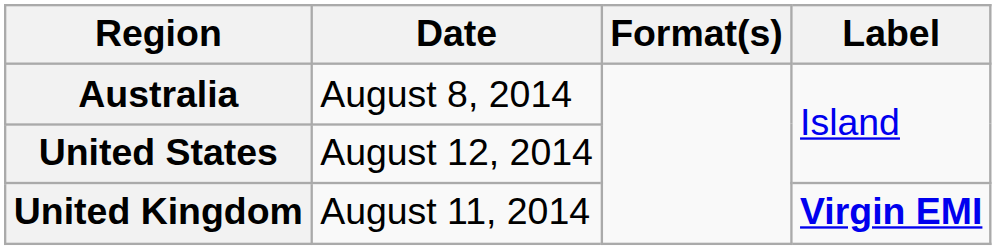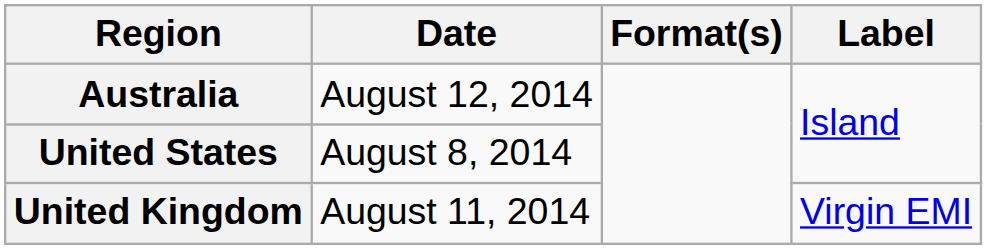 <table class="wikitable plainrowheaders">
 <tr>
 <th scope="col">Region</th>
 <th scope="col">Date</th>
 <th scope="col">Format(s)</th>
 <th scope="col">Label</th>
 </tr>
 <tr>
 <th scope="row">Australia</th>
-<td>August 8, 2014</td>
+<td>August 12, 2014</td>
 <td rowspan="3"></td>
 <td rowspan="2"><a href='#'>Island</a></td>
 </tr>
 <tr>
 <th scope="row">United States</th>
-<td>August 12, 2014</td>
+<td>August 8, 2014</td>
 </tr>
 <tr>
 <th scope="row">United Kingdom</th>
 <td>August 11, 2014</td>
-<td><strong><a href='#'>Virgin EMI</a></strong></td>
+<td><a href='#'>Virgin EMI</a></td>
 </tr>
 </table>
